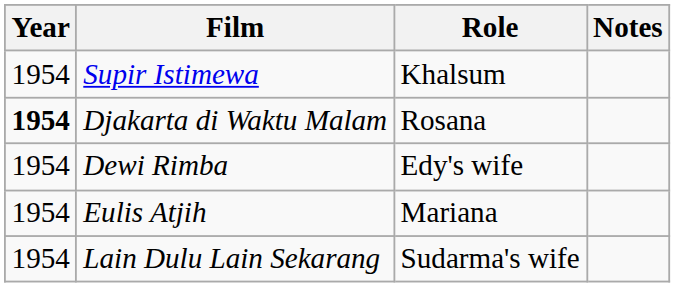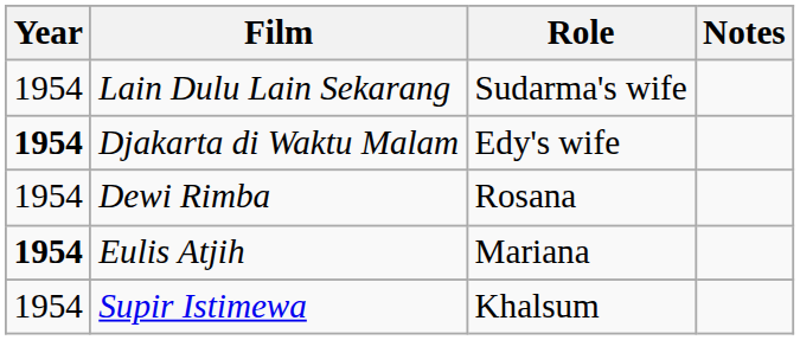 <table class="wikitable">
 <tr>
 <th>Year</th>
 <th>Film</th>
 <th>Role</th>
 <th>Notes</th>
 </tr>
 <tr>
 <td>1954</td>
-<td><em><a href='#'>Supir Istimewa</a></em></td>
-<td>Khalsum</td>
+<td><em>Lain Dulu Lain Sekarang</em></td>
+<td>Sudarma's wife</td>
 <td></td>
 </tr>
 <tr>
 <td><strong>1954</strong></td>
 <td><em>Djakarta di Waktu Malam</em></td>
-<td>Rosana</td>
+<td>Edy's wife</td>
 <td></td>
 </tr>
 <tr>
 <td>1954</td>
 <td><em>Dewi Rimba</em></td>
-<td>Edy's wife</td>
+<td>Rosana</td>
 <td></td>
 </tr>
 <tr>
-<td>1954</td>
+<td><strong>1954</strong></td>
 <td><em>Eulis Atjih</em></td>
 <td>Mariana</td>
 <td></td>
 </tr>
 <tr>
 <td>1954</td>
-<td><em>Lain Dulu Lain Sekarang</em></td>
-<td>Sudarma's wife</td>
+<td><em><a href='#'>Supir Istimewa</a></em></td>
+<td>Khalsum</td>
 <td></td>
 </tr>
 </table>
